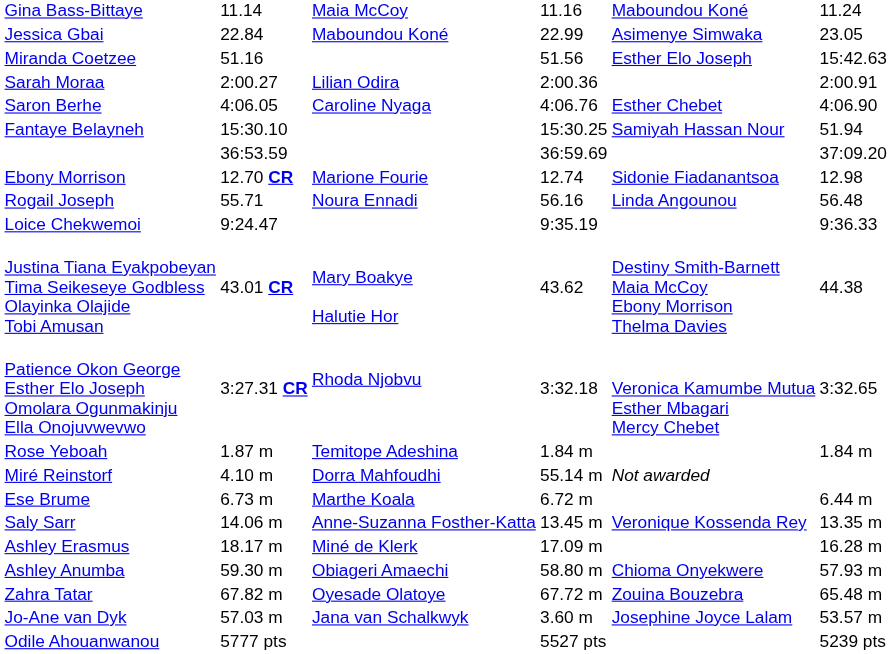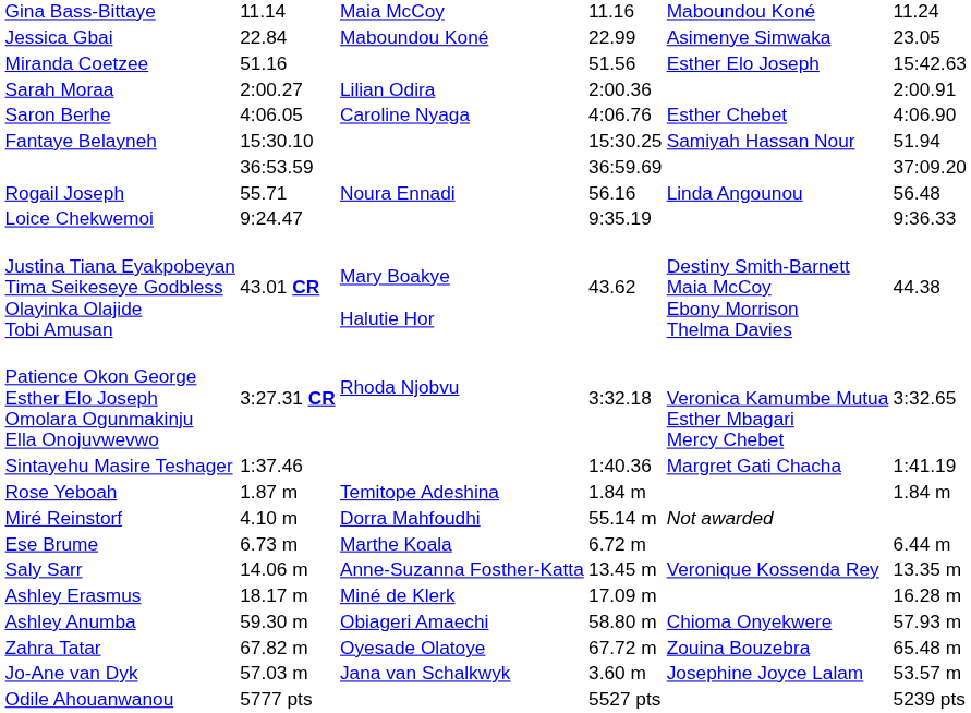 <table>
 <tr>
 <td></td>
 <td><a href='#'>Gina Bass-Bittaye</a><br></td>
 <td>11.14</td>
 <td><a href='#'>Maia McCoy</a><br></td>
 <td>11.16</td>
 <td><a href='#'>Maboundou Koné</a><br></td>
 <td>11.24</td>
 </tr>
 <tr>
 <td></td>
 <td><a href='#'>Jessica Gbai</a><br></td>
 <td>22.84</td>
 <td><a href='#'>Maboundou Koné</a><br></td>
 <td>22.99</td>
 <td><a href='#'>Asimenye Simwaka</a><br></td>
 <td>23.05</td>
 </tr>
 <tr>
 <td></td>
 <td><a href='#'>Miranda Coetzee</a><br></td>
 <td>51.16</td>
 <td><br></td>
 <td>51.56</td>
 <td><a href='#'>Esther Elo Joseph</a><br></td>
 <td>15:42.63</td>
 </tr>
 <tr>
 <td></td>
 <td><a href='#'>Sarah Moraa</a><br></td>
 <td>2:00.27</td>
 <td><a href='#'>Lilian Odira</a><br></td>
 <td>2:00.36</td>
 <td><br></td>
 <td>2:00.91</td>
 </tr>
 <tr>
 <td></td>
 <td><a href='#'>Saron Berhe</a><br></td>
 <td>4:06.05</td>
 <td><a href='#'>Caroline Nyaga</a><br></td>
 <td>4:06.76</td>
 <td><a href='#'>Esther Chebet</a><br></td>
 <td>4:06.90</td>
 </tr>
 <tr>
 <td></td>
 <td><a href='#'>Fantaye Belayneh</a><br></td>
 <td>15:30.10</td>
 <td><br></td>
 <td>15:30.25</td>
 <td><a href='#'>Samiyah Hassan Nour</a><br></td>
 <td>51.94</td>
 </tr>
 <tr>
 <td></td>
 <td><br></td>
 <td>36:53.59</td>
 <td><br></td>
 <td>36:59.69</td>
 <td><br></td>
 <td>37:09.20</td>
 </tr>
 <tr>
 <td></td>
-<td><a href='#'>Ebony Morrison</a><br></td>
-<td>12.70 <strong><a href='#'>CR</a></strong> </td>
-<td><a href='#'>Marione Fourie</a><br></td>
-<td>12.74</td>
-<td><a href='#'>Sidonie Fiadanantsoa</a><br></td>
-<td>12.98</td>
-</tr>
-<tr>
-<td></td>
 <td><a href='#'>Rogail Joseph</a><br></td>
 <td>55.71</td>
 <td><a href='#'>Noura Ennadi</a><br></td>
 <td>56.16</td>
 <td><a href='#'>Linda Angounou</a><br></td>
 <td>56.48</td>
 </tr>
 <tr>
 <td></td>
 <td><a href='#'>Loice Chekwemoi</a><br></td>
 <td>9:24.47</td>
 <td><br></td>
 <td>9:35.19</td>
 <td><br></td>
 <td>9:36.33</td>
 </tr>
 <tr>
 <td></td>
 <td><br><a href='#'>Justina Tiana Eyakpobeyan</a><br><a href='#'>Tima Seikeseye Godbless</a><br><a href='#'>Olayinka Olajide</a><br><a href='#'>Tobi Amusan</a><br><em></em></td>
 <td>43.01 <strong><a href='#'>CR</a></strong></td>
 <td><br><a href='#'>Mary Boakye</a><br><br><a href='#'>Halutie Hor</a><br></td>
 <td>43.62</td>
 <td><br><a href='#'>Destiny Smith-Barnett</a><br><a href='#'>Maia McCoy</a><br><a href='#'>Ebony Morrison</a><br><a href='#'>Thelma Davies</a><br><em></em></td>
 <td>44.38</td>
 </tr>
 <tr>
 <td></td>
 <td><br><a href='#'>Patience Okon George</a><br><a href='#'>Esther Elo Joseph</a><br><a href='#'>Omolara Ogunmakinju</a><br><a href='#'>Ella Onojuvwevwo</a></td>
 <td>3:27.31 <strong><a href='#'>CR</a></strong></td>
 <td><br><a href='#'>Rhoda Njobvu</a><br><br><br></td>
 <td>3:32.18</td>
 <td><br><br><a href='#'>Veronica Kamumbe Mutua</a><br><a href='#'>Esther Mbagari</a><br><a href='#'>Mercy Chebet</a></td>
 <td>3:32.65</td>
+</tr>
+<tr>
+<td></td>
+<td><a href='#'>Sintayehu Masire Teshager</a><br></td>
+<td>1:37.46</td>
+<td><br></td>
+<td>1:40.36</td>
+<td><a href='#'>Margret Gati Chacha</a><br></td>
+<td>1:41.19</td>
 </tr>
 <tr>
 <td></td>
 <td><a href='#'>Rose Yeboah</a><br></td>
 <td>1.87 m</td>
 <td><a href='#'>Temitope Adeshina</a><br></td>
 <td>1.84 m</td>
 <td><br></td>
 <td>1.84 m</td>
 </tr>
 <tr>
 <td></td>
 <td><a href='#'>Miré Reinstorf</a><br></td>
 <td>4.10 m</td>
 <td><a href='#'>Dorra Mahfoudhi</a><br></td>
 <td>55.14 m</td>
 <td colspan=2><em>Not awarded</em></td>
 </tr>
 <tr>
 <td></td>
 <td><a href='#'>Ese Brume</a><br></td>
 <td>6.73 m</td>
 <td><a href='#'>Marthe Koala</a><br></td>
 <td>6.72 m</td>
 <td><br></td>
 <td>6.44 m</td>
 </tr>
 <tr>
 <td></td>
 <td><a href='#'>Saly Sarr</a><br></td>
 <td>14.06 m</td>
 <td><a href='#'>Anne-Suzanna Fosther-Katta</a><br></td>
 <td>13.45 m</td>
 <td><a href='#'>Veronique Kossenda Rey</a><br></td>
 <td>13.35 m</td>
 </tr>
 <tr>
 <td></td>
 <td><a href='#'>Ashley Erasmus</a><br></td>
 <td>18.17 m</td>
 <td><a href='#'>Miné de Klerk</a><br></td>
 <td>17.09 m</td>
 <td><br></td>
 <td>16.28 m</td>
 </tr>
 <tr>
 <td></td>
 <td><a href='#'>Ashley Anumba</a><br></td>
 <td>59.30 m</td>
 <td><a href='#'>Obiageri Amaechi</a><br></td>
 <td>58.80 m</td>
 <td><a href='#'>Chioma Onyekwere</a><br></td>
 <td>57.93 m</td>
 </tr>
 <tr>
 <td></td>
 <td><a href='#'>Zahra Tatar</a><br></td>
 <td>67.82 m</td>
 <td><a href='#'>Oyesade Olatoye</a><br></td>
 <td>67.72 m</td>
 <td><a href='#'>Zouina Bouzebra</a><br></td>
 <td>65.48 m</td>
 </tr>
 <tr>
 <td></td>
 <td><a href='#'>Jo-Ane van Dyk</a><br></td>
 <td>57.03 m</td>
 <td><a href='#'>Jana van Schalkwyk</a><br></td>
 <td>3.60 m</td>
 <td><a href='#'>Josephine Joyce Lalam</a><br></td>
 <td>53.57 m</td>
 </tr>
 <tr>
 <td></td>
 <td><a href='#'>Odile Ahouanwanou</a><br></td>
 <td>5777 pts</td>
 <td><br></td>
 <td>5527 pts</td>
 <td><br></td>
 <td>5239 pts</td>
 </tr>
 </table>
